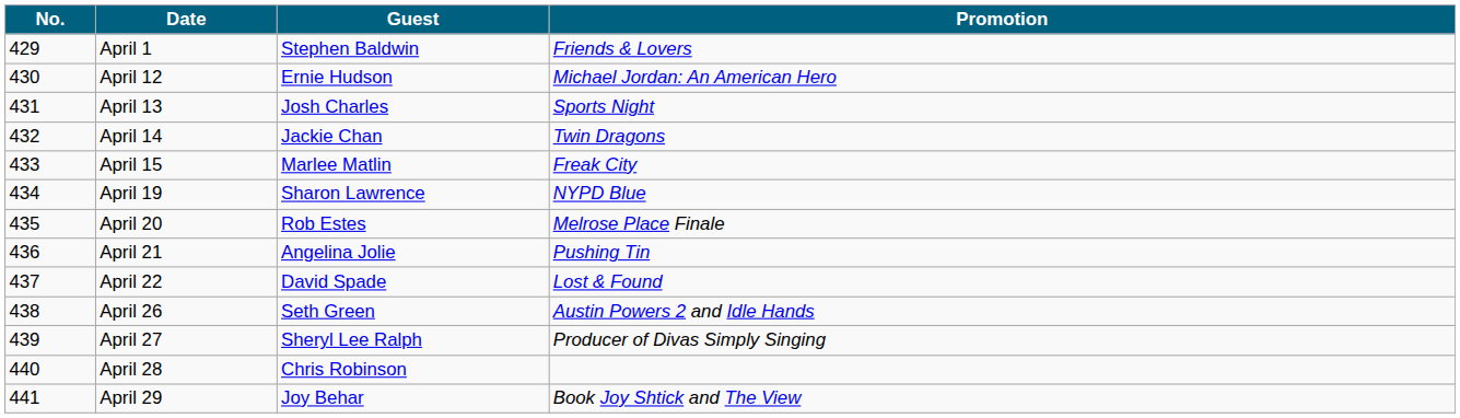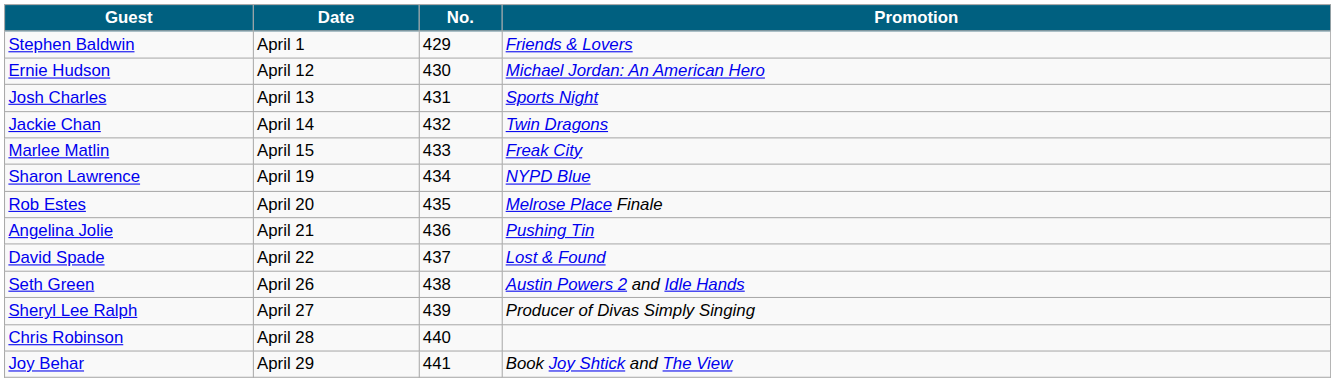 <table class="wikitable" width="100%">
 <tr>
+<th width="15%" style="background:#006080; color:white">Guest</th>
+<th width="10%" style="background:#006080; color:white">Date</th>
 <th width="5%" style="background:#006080; color:white"><abbr>No.</abbr></th>
-<th width="10%" style="background:#006080; color:white">Date</th>
-<th width="15%" style="background:#006080; color:white">Guest</th>
 <th width="50%" style="background:#006080; color:white">Promotion</th>
 </tr>
 <tr>
+<td><a href='#'>Stephen Baldwin</a></td>
+<td>April 1</td>
 <td>429</td>
-<td>April 1</td>
-<td><a href='#'>Stephen Baldwin</a></td>
 <td><em><a href='#'>Friends & Lovers</a></em></td>
 </tr>
 <tr>
+<td><a href='#'>Ernie Hudson</a></td>
+<td>April 12</td>
 <td>430</td>
-<td>April 12</td>
-<td><a href='#'>Ernie Hudson</a></td>
 <td><em><a href='#'>Michael Jordan: An American Hero</a></em></td>
 </tr>
 <tr>
+<td><a href='#'>Josh Charles</a></td>
+<td>April 13</td>
 <td>431</td>
-<td>April 13</td>
-<td><a href='#'>Josh Charles</a></td>
 <td><em><a href='#'>Sports Night</a></em></td>
 </tr>
 <tr>
+<td><a href='#'>Jackie Chan</a></td>
+<td>April 14</td>
 <td>432</td>
-<td>April 14</td>
-<td><a href='#'>Jackie Chan</a></td>
 <td><em><a href='#'>Twin Dragons</a></em></td>
 </tr>
 <tr>
+<td><a href='#'>Marlee Matlin</a></td>
+<td>April 15</td>
 <td>433</td>
-<td>April 15</td>
-<td><a href='#'>Marlee Matlin</a></td>
 <td><em><a href='#'>Freak City</a></em></td>
 </tr>
 <tr>
+<td><a href='#'>Sharon Lawrence</a></td>
+<td>April 19</td>
 <td>434</td>
-<td>April 19</td>
-<td><a href='#'>Sharon Lawrence</a></td>
 <td><em><a href='#'>NYPD Blue</a></em></td>
 </tr>
 <tr>
+<td><a href='#'>Rob Estes</a></td>
+<td>April 20</td>
 <td>435</td>
-<td>April 20</td>
-<td><a href='#'>Rob Estes</a></td>
 <td><em><a href='#'>Melrose Place</a> Finale</em></td>
 </tr>
 <tr>
+<td><a href='#'>Angelina Jolie</a></td>
+<td>April 21</td>
 <td>436</td>
-<td>April 21</td>
-<td><a href='#'>Angelina Jolie</a></td>
 <td><em><a href='#'>Pushing Tin</a></em></td>
 </tr>
 <tr>
+<td><a href='#'>David Spade</a></td>
+<td>April 22</td>
 <td>437</td>
-<td>April 22</td>
-<td><a href='#'>David Spade</a></td>
 <td><em><a href='#'>Lost & Found</a></em></td>
 </tr>
 <tr>
+<td><a href='#'>Seth Green</a></td>
+<td>April 26</td>
 <td>438</td>
-<td>April 26</td>
-<td><a href='#'>Seth Green</a></td>
 <td><em><a href='#'>Austin Powers 2</a> and <a href='#'>Idle Hands</a></em></td>
 </tr>
 <tr>
+<td><a href='#'>Sheryl Lee Ralph</a></td>
+<td>April 27</td>
 <td>439</td>
-<td>April 27</td>
-<td><a href='#'>Sheryl Lee Ralph</a></td>
 <td><em>Producer of Divas Simply Singing</em></td>
 </tr>
 <tr>
+<td><a href='#'>Chris Robinson</a></td>
+<td>April 28</td>
 <td>440</td>
-<td>April 28</td>
-<td><a href='#'>Chris Robinson</a></td>
 <td></td>
 </tr>
 <tr>
+<td><a href='#'>Joy Behar</a></td>
+<td>April 29</td>
 <td>441</td>
-<td>April 29</td>
-<td><a href='#'>Joy Behar</a></td>
 <td><em>Book <a href='#'>Joy Shtick</a> and <a href='#'>The View</a></em></td>
 </tr>
 </table>
